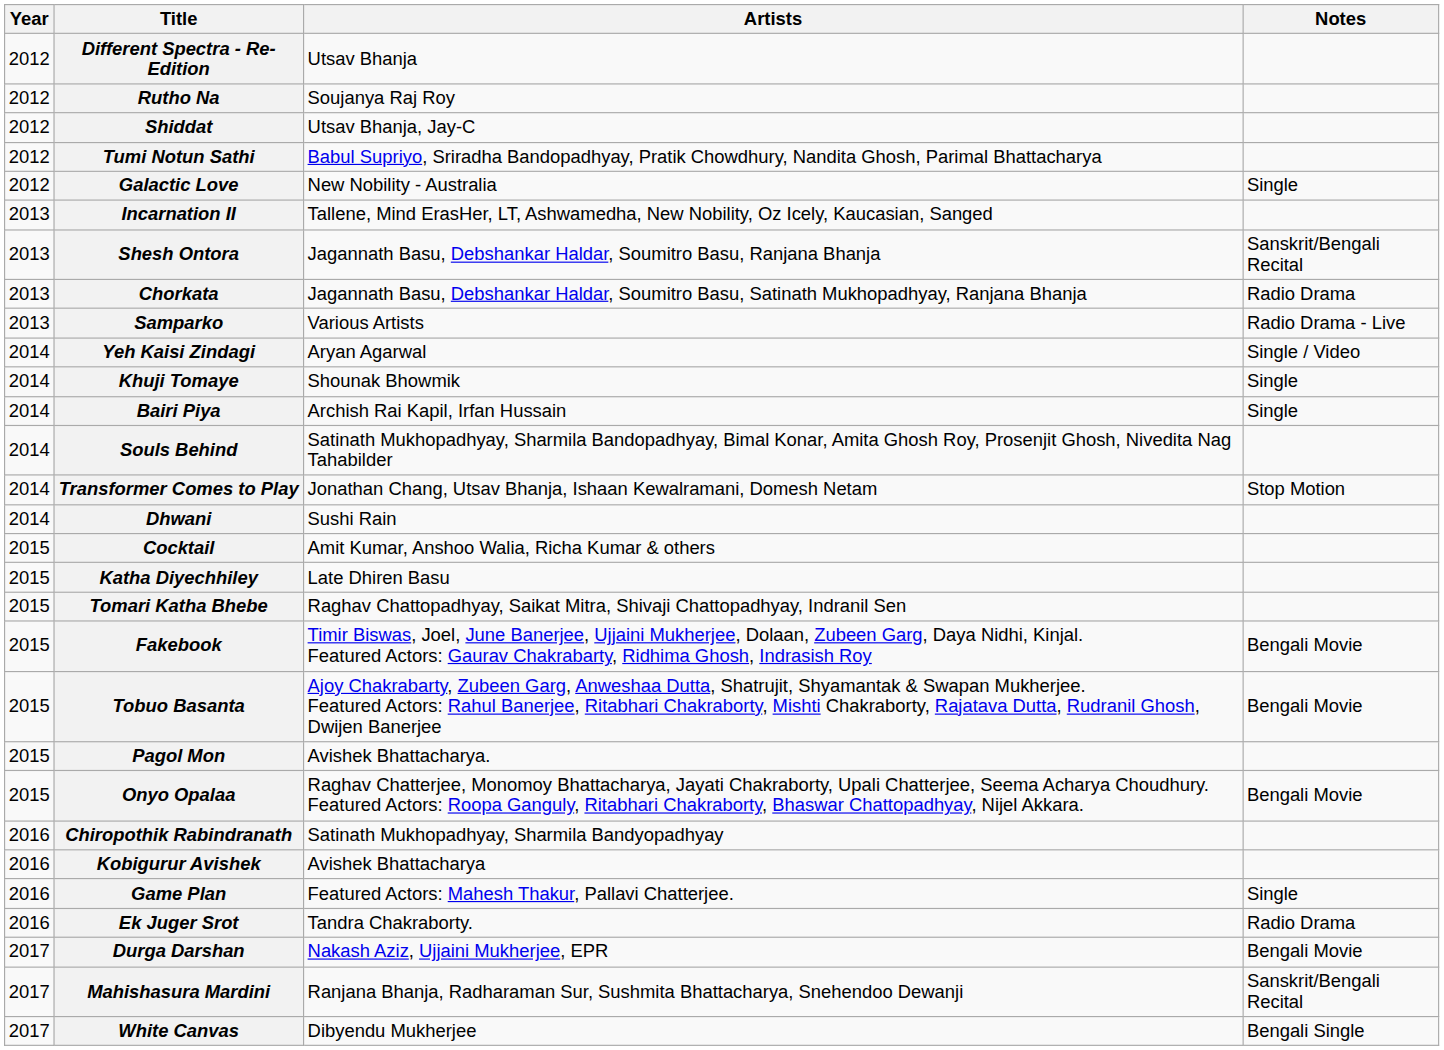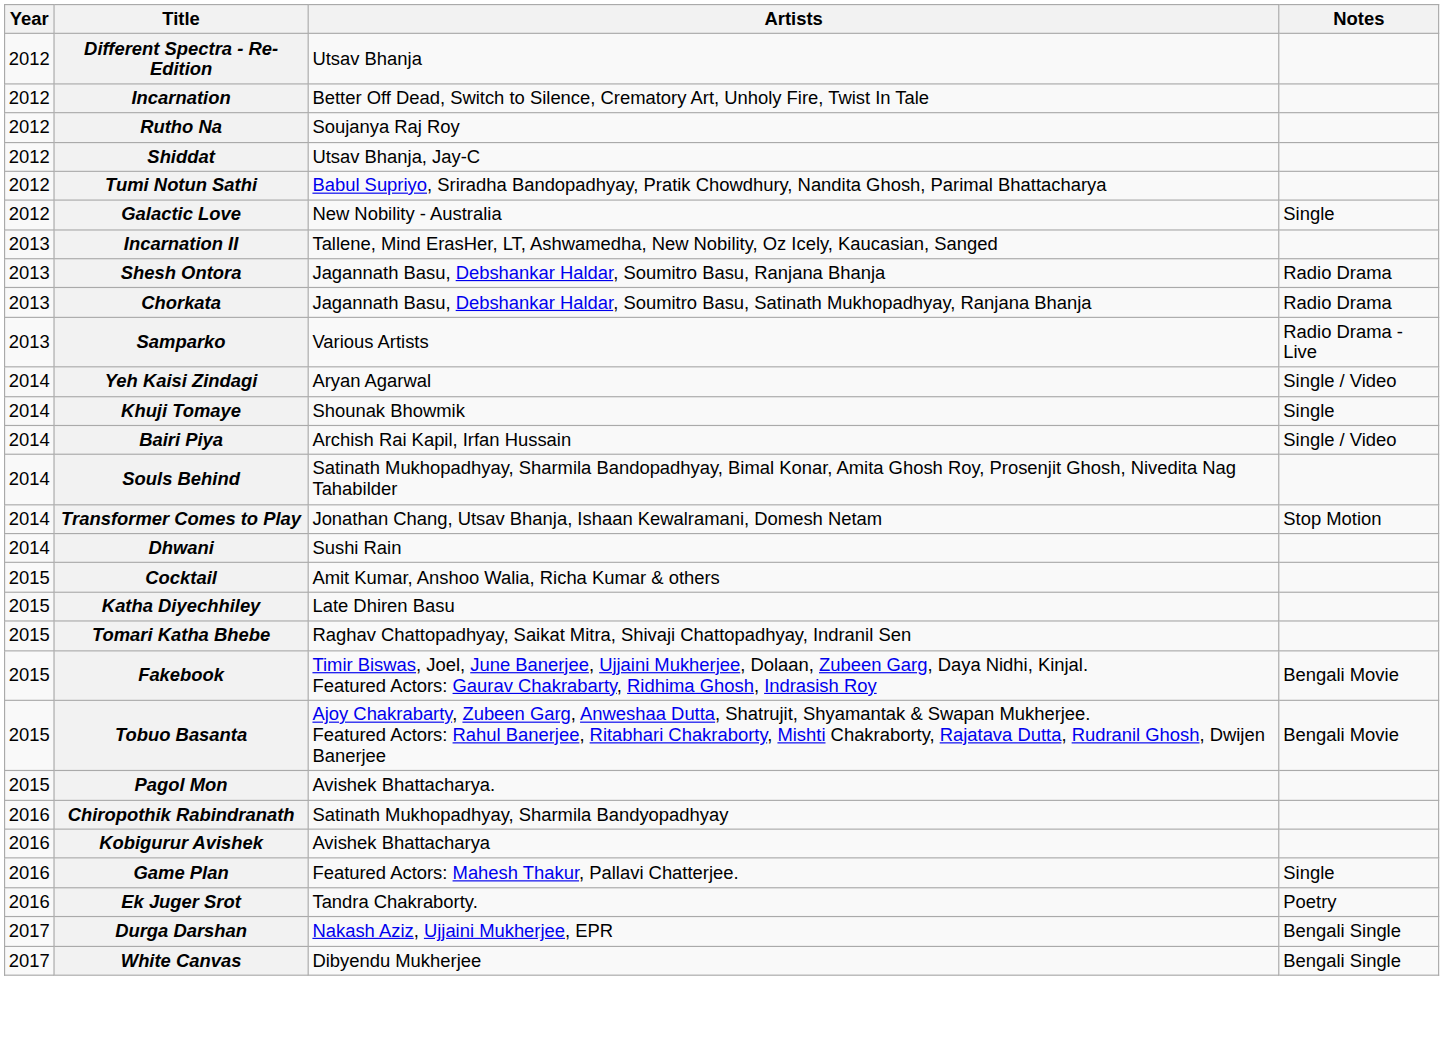 <table class="wikitable sortable plainrowheaders">
 <tr>
 <th scope="col">Year</th>
 <th scope="col">Title</th>
 <th scope="col">Artists</th>
 <th scope="col" class="unsortable">Notes</th>
 </tr>
 <tr>
 <td style="text-align:center;">2012</td>
 <th scope="row"><em>Different Spectra - Re-Edition</em></th>
 <td>Utsav Bhanja</td>
+<td></td>
+</tr>
+<tr>
+<td style="text-align:center;">2012</td>
+<th scope="row"><em>Incarnation</em></th>
+<td>Better Off Dead, Switch to Silence, Crematory Art, Unholy Fire, Twist In Tale</td>
 <td></td>
 </tr>
 <tr>
 <td style="text-align:center;">2012</td>
 <th scope="row"><em>Rutho Na</em></th>
 <td>Soujanya Raj Roy</td>
 <td></td>
 </tr>
 <tr>
 <td style="text-align:center;">2012</td>
 <th scope="row"><em>Shiddat</em></th>
 <td>Utsav Bhanja, Jay-C</td>
 <td></td>
 </tr>
 <tr>
 <td style="text-align:center;">2012</td>
 <th scope="row"><em>Tumi Notun Sathi</em></th>
 <td><a href='#'>Babul Supriyo</a>, Sriradha Bandopadhyay, Pratik Chowdhury, Nandita Ghosh, Parimal Bhattacharya</td>
 <td></td>
 </tr>
 <tr>
 <td style="text-align:center;">2012</td>
 <th scope="row"><em>Galactic Love</em></th>
 <td>New Nobility - Australia</td>
 <td>Single</td>
 </tr>
 <tr>
 <td style="text-align:center;">2013</td>
 <th scope="row"><em>Incarnation II</em></th>
 <td>Tallene, Mind ErasHer, LT, Ashwamedha, New Nobility, Oz Icely, Kaucasian, Sanged</td>
 <td></td>
 </tr>
 <tr>
 <td style="text-align:center;">2013</td>
 <th scope="row"><em>Shesh Ontora</em> </th>
 <td>Jagannath Basu, <a href='#'>Debshankar Haldar</a>, Soumitro Basu, Ranjana Bhanja</td>
-<td>Sanskrit/Bengali Recital</td>
+<td>Radio Drama</td>
 </tr>
 <tr>
 <td style="text-align:center;">2013</td>
 <th scope="row"><em>Chorkata</em></th>
 <td>Jagannath Basu, <a href='#'>Debshankar Haldar</a>, Soumitro Basu, Satinath Mukhopadhyay, Ranjana Bhanja</td>
 <td>Radio Drama</td>
 </tr>
 <tr>
 <td style="text-align:center;">2013</td>
 <th scope="row"><em>Samparko</em></th>
 <td>Various Artists</td>
 <td>Radio Drama - Live</td>
 </tr>
 <tr>
 <td style="text-align:center;">2014</td>
 <th scope="row"><em>Yeh Kaisi Zindagi</em></th>
 <td>Aryan Agarwal</td>
 <td>Single / Video</td>
 </tr>
 <tr>
 <td style="text-align:center;">2014</td>
 <th scope="row"><em>Khuji Tomaye</em></th>
 <td>Shounak Bhowmik</td>
 <td>Single</td>
 </tr>
 <tr>
 <td style="text-align:center;">2014</td>
 <th scope="row"><em>Bairi Piya</em></th>
 <td>Archish Rai Kapil, Irfan Hussain</td>
-<td>Single</td>
+<td>Single / Video</td>
 </tr>
 <tr>
 <td style="text-align:center;">2014</td>
 <th scope="row"><em>Souls Behind</em></th>
 <td>Satinath Mukhopadhyay, Sharmila Bandopadhyay, Bimal Konar, Amita Ghosh Roy, Prosenjit Ghosh, Nivedita Nag Tahabilder</td>
 <td></td>
 </tr>
 <tr>
 <td style="text-align:center;">2014</td>
 <th scope="row"><em>Transformer Comes to Play</em></th>
 <td>Jonathan Chang, Utsav Bhanja, Ishaan Kewalramani, Domesh Netam</td>
 <td>Stop Motion</td>
 </tr>
 <tr>
 <td style="text-align:center;">2014</td>
 <th scope="row"><em>Dhwani</em> </th>
 <td>Sushi Rain</td>
 <td></td>
 </tr>
 <tr>
 <td style="text-align:center;">2015</td>
 <th scope="row"><em>Cocktail</em> </th>
 <td>Amit Kumar, Anshoo Walia, Richa Kumar & others</td>
 <td></td>
 </tr>
 <tr>
 <td style="text-align:center;">2015</td>
 <th scope="row"><em>Katha Diyechhiley</em></th>
 <td>Late Dhiren Basu</td>
 <td></td>
 </tr>
 <tr>
 <td style="text-align:center;">2015</td>
 <th scope="row"><em>Tomari Katha Bhebe</em></th>
 <td>Raghav Chattopadhyay, Saikat Mitra, Shivaji Chattopadhyay, Indranil Sen</td>
 <td></td>
 </tr>
 <tr>
 <td style="text-align:center;">2015</td>
 <th scope="row"><em>Fakebook</em> </th>
 <td><a href='#'>Timir Biswas</a>, Joel, <a href='#'>June Banerjee</a>, <a href='#'>Ujjaini Mukherjee</a>, Dolaan, <a href='#'>Zubeen Garg</a>, Daya Nidhi, Kinjal.<br>Featured Actors: <a href='#'>Gaurav Chakrabarty</a>, <a href='#'>Ridhima Ghosh</a>, <a href='#'>Indrasish Roy</a></td>
 <td>Bengali Movie</td>
 </tr>
 <tr>
 <td style="text-align:center;">2015</td>
 <th scope="row"><em>Tobuo Basanta</em> </th>
 <td><a href='#'>Ajoy Chakrabarty</a>, <a href='#'>Zubeen Garg</a>, <a href='#'>Anweshaa Dutta</a>, Shatrujit, Shyamantak & Swapan Mukherjee.<br>Featured Actors: <a href='#'>Rahul Banerjee</a>, <a href='#'>Ritabhari Chakraborty</a>, <a href='#'>Mishti</a> Chakraborty, <a href='#'>Rajatava Dutta</a>, <a href='#'>Rudranil Ghosh</a>, Dwijen Banerjee</td>
 <td>Bengali Movie</td>
 </tr>
 <tr>
 <td style="text-align:center;">2015</td>
 <th scope="row"><em>Pagol Mon</em></th>
 <td>Avishek Bhattacharya.</td>
 <td></td>
 </tr>
 <tr>
-<td style="text-align:center;">2015</td>
-<th scope="row"><em>Onyo Opalaa</em></th>
-<td>Raghav Chatterjee, Monomoy Bhattacharya, Jayati Chakraborty, Upali Chatterjee, Seema Acharya Choudhury.<br>Featured Actors: <a href='#'>Roopa Ganguly</a>, <a href='#'>Ritabhari Chakraborty</a>, <a href='#'>Bhaswar Chattopadhyay</a>, Nijel Akkara.</td>
-<td>Bengali Movie</td>
-</tr>
-<tr>
 <td style="text-align:center;">2016</td>
 <th scope="row"><em>Chiropothik Rabindranath</em> </th>
 <td>Satinath Mukhopadhyay, Sharmila Bandyopadhyay</td>
 <td></td>
 </tr>
 <tr>
 <td style="text-align:center;">2016</td>
 <th scope="row"><em>Kobigurur Avishek</em></th>
 <td>Avishek Bhattacharya</td>
 <td></td>
 </tr>
 <tr>
 <td style="text-align:center;">2016</td>
 <th scope="row"><em>Game Plan</em></th>
 <td>Featured Actors: <a href='#'>Mahesh Thakur</a>, Pallavi Chatterjee.</td>
 <td>Single</td>
 </tr>
 <tr>
 <td style="text-align:center;">2016</td>
 <th scope="row"><em>Ek Juger Srot</em></th>
 <td>Tandra Chakraborty.</td>
-<td>Radio Drama</td>
+<td>Poetry</td>
 </tr>
 <tr>
 <td style="text-align:center;">2017</td>
 <th scope="row"><em>Durga Darshan</em></th>
 <td><a href='#'>Nakash Aziz</a>, <a href='#'>Ujjaini Mukherjee</a>, EPR</td>
-<td>Bengali Movie</td>
-</tr>
-<tr>
-<td style="text-align:center;">2017</td>
-<th scope="row"><em>Mahishasura Mardini</em></th>
-<td>Ranjana Bhanja, Radharaman Sur, Sushmita Bhattacharya, Snehendoo Dewanji</td>
-<td>Sanskrit/Bengali Recital</td>
+<td>Bengali Single</td>
 </tr>
 <tr>
 <td style="text-align:center;">2017</td>
 <th scope="row"><em>White Canvas</em></th>
 <td>Dibyendu Mukherjee</td>
 <td>Bengali Single</td>
 </tr>
 </table>
